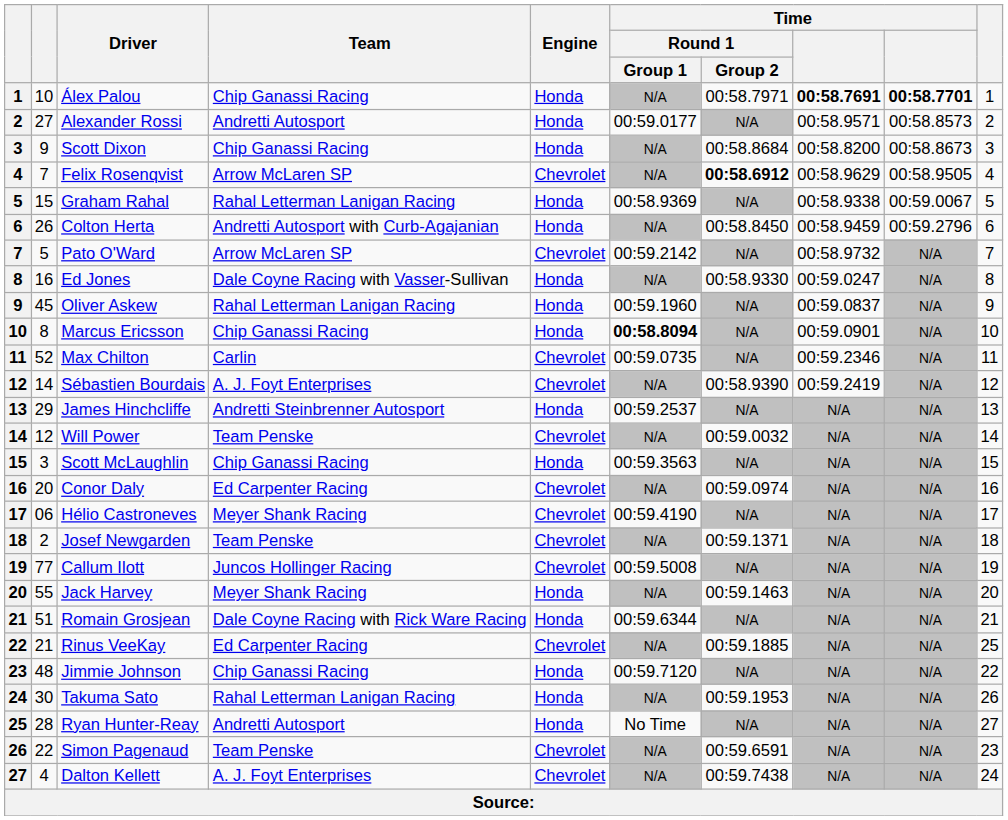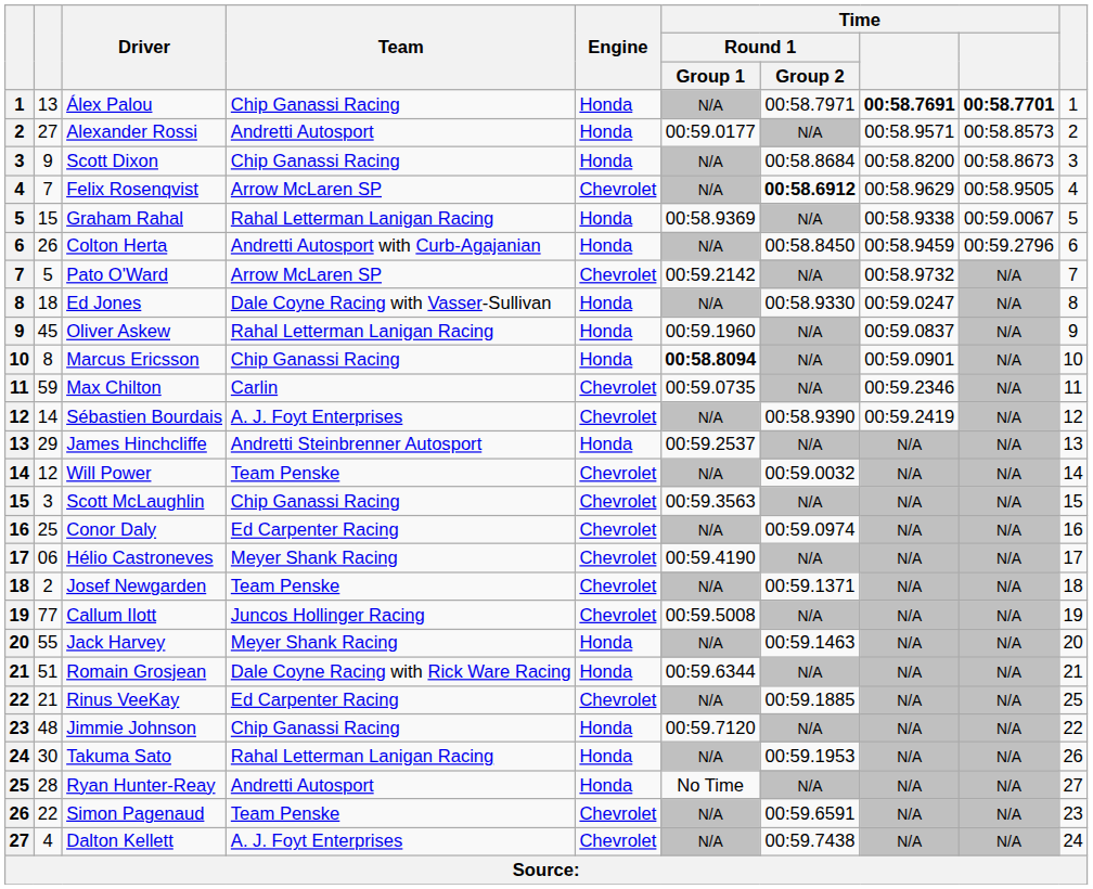 <table class="wikitable sortable" style="text-align:center; font-size:85%;">
 <tr>
 <th rowspan="3"></th>
 <th rowspan="3"></th>
 <th rowspan="3">Driver</th>
 <th rowspan="3">Team</th>
 <th rowspan="3">Engine</th>
 <th colspan="4" style="text-align:center;">Time</th>
 <th rowspan="3"></th>
 </tr>
 <tr>
 <th scope="col" colspan="2">Round 1</th>
 <th scope="col" rowspan="2"></th>
 <th scope="col" rowspan="2"></th>
 </tr>
 <tr>
 <th scope="col">Group 1</th>
 <th scope="col">Group 2</th>
 </tr>
 <tr>
 <th scope="row">1</th>
-<td align="center">10</td>
+<td align="center">13</td>
 <td align="left"> <a href='#'>Álex Palou</a></td>
 <td align="left"><a href='#'>Chip Ganassi Racing</a></td>
 <td align="left"><a href='#'>Honda</a></td>
 <td style="background: silver" align="center"><small>N/A</small></td>
 <td>00:58.7971</td>
 <td><strong>00:58.7691</strong></td>
 <td><strong>00:58.7701</strong></td>
 <td align="center">1</td>
 </tr>
 <tr>
 <th scope="row">2</th>
 <td align="center">27</td>
 <td align="left"> <a href='#'>Alexander Rossi</a></td>
 <td align="left"><a href='#'>Andretti Autosport</a></td>
 <td align="left"><a href='#'>Honda</a></td>
 <td>00:59.0177</td>
 <td style="background: silver" align="center"><small>N/A</small></td>
 <td>00:58.9571</td>
 <td>00:58.8573</td>
 <td align="center">2</td>
 </tr>
 <tr>
 <th scope="row">3</th>
 <td align="center">9</td>
 <td align="left"> <a href='#'>Scott Dixon</a></td>
 <td align="left"><a href='#'>Chip Ganassi Racing</a></td>
 <td align="left"><a href='#'>Honda</a></td>
 <td style="background: silver" align="center"><small>N/A</small></td>
 <td>00:58.8684</td>
 <td>00:58.8200</td>
 <td>00:58.8673</td>
 <td align="center">3</td>
 </tr>
 <tr>
 <th scope="row">4</th>
 <td align="center">7</td>
 <td align="left"> <a href='#'>Felix Rosenqvist</a></td>
 <td align="left"><a href='#'>Arrow McLaren SP</a></td>
 <td align="left"><a href='#'>Chevrolet</a></td>
 <td style="background: silver" align="center"><small>N/A</small></td>
 <td><strong>00:58.6912</strong></td>
 <td>00:58.9629</td>
 <td>00:58.9505</td>
 <td align="center">4</td>
 </tr>
 <tr>
 <th scope="row">5</th>
 <td align="center">15</td>
 <td align="left"> <a href='#'>Graham Rahal</a></td>
 <td align="left"><a href='#'>Rahal Letterman Lanigan Racing</a></td>
 <td align="left"><a href='#'>Honda</a></td>
 <td>00:58.9369</td>
 <td style="background: silver" align="center"><small>N/A</small></td>
 <td>00:58.9338</td>
 <td>00:59.0067</td>
 <td align="center">5</td>
 </tr>
 <tr>
 <th scope="row">6</th>
 <td align="center">26</td>
 <td align="left"> <a href='#'>Colton Herta</a></td>
 <td align="left"><a href='#'>Andretti Autosport</a> with <a href='#'>Curb-Agajanian</a></td>
 <td align="left"><a href='#'>Honda</a></td>
 <td style="background: silver" align="center"><small>N/A</small></td>
 <td>00:58.8450</td>
 <td>00:58.9459</td>
 <td>00:59.2796</td>
 <td align="center">6</td>
 </tr>
 <tr>
 <th scope="row">7</th>
 <td align="center">5</td>
 <td align="left"> <a href='#'>Pato O'Ward</a></td>
 <td align="left"><a href='#'>Arrow McLaren SP</a></td>
 <td align="left"><a href='#'>Chevrolet</a></td>
 <td>00:59.2142</td>
 <td style="background: silver" align="center"><small>N/A</small></td>
 <td>00:58.9732</td>
 <td style="background: silver" align="center" data-sort-value="7"><small>N/A</small></td>
 <td align="center">7</td>
 </tr>
 <tr>
 <th scope="row">8</th>
-<td align="center">16</td>
+<td align="center">18</td>
 <td align="left"> <a href='#'>Ed Jones</a></td>
 <td align="left"><a href='#'>Dale Coyne Racing</a> with <a href='#'>Vasser</a>-Sullivan</td>
 <td align="left"><a href='#'>Honda</a></td>
 <td style="background: silver" align="center"><small>N/A</small></td>
 <td>00:58.9330</td>
 <td>00:59.0247</td>
 <td style="background: silver" align="center" data-sort-value="8"><small>N/A</small></td>
 <td align="center">8</td>
 </tr>
 <tr>
 <th scope="row">9</th>
 <td align="center">45</td>
 <td align="left"> <a href='#'>Oliver Askew</a></td>
 <td align="left"><a href='#'>Rahal Letterman Lanigan Racing</a></td>
 <td align="left"><a href='#'>Honda</a></td>
 <td>00:59.1960</td>
 <td style="background: silver" align="center"><small>N/A</small></td>
 <td>00:59.0837</td>
 <td style="background: silver" align="center" data-sort-value="9"><small>N/A</small></td>
 <td align="center">9</td>
 </tr>
 <tr>
 <th scope="row">10</th>
 <td align="center">8</td>
 <td align="left"> <a href='#'>Marcus Ericsson</a></td>
 <td align="left"><a href='#'>Chip Ganassi Racing</a></td>
 <td align="left"><a href='#'>Honda</a></td>
 <td><strong>00:58.8094</strong></td>
 <td style="background: silver" align="center"><small>N/A</small></td>
 <td>00:59.0901</td>
 <td style="background: silver" align="center" data-sort-value="10"><small>N/A</small></td>
 <td align="center">10</td>
 </tr>
 <tr>
 <th scope="row">11</th>
-<td align="center">52</td>
+<td align="center">59</td>
 <td align="left"> <a href='#'>Max Chilton</a></td>
 <td align="left"><a href='#'>Carlin</a></td>
 <td align="left"><a href='#'>Chevrolet</a></td>
 <td>00:59.0735</td>
 <td style="background: silver" align="center"><small>N/A</small></td>
 <td>00:59.2346</td>
 <td style="background: silver" align="center" data-sort-value="11"><small>N/A</small></td>
 <td align="center">11</td>
 </tr>
 <tr>
 <th scope="row">12</th>
 <td align="center">14</td>
 <td align="left"> <a href='#'>Sébastien Bourdais</a></td>
 <td align="left"><a href='#'>A. J. Foyt Enterprises</a></td>
 <td align="left"><a href='#'>Chevrolet</a></td>
 <td style="background: silver" align="center"><small>N/A</small></td>
 <td>00:58.9390</td>
 <td>00:59.2419</td>
 <td style="background: silver" align="center" data-sort-value="12"><small>N/A</small></td>
 <td align="center">12</td>
 </tr>
 <tr>
 <th scope="row">13</th>
 <td align="center">29</td>
 <td align="left"> <a href='#'>James Hinchcliffe</a></td>
 <td align="left"><a href='#'>Andretti Steinbrenner Autosport</a></td>
 <td align="left"><a href='#'>Honda</a></td>
 <td>00:59.2537</td>
 <td style="background: silver" align="center"><small>N/A</small></td>
 <td style="background: silver" align="center" data-sort-value="13"><small>N/A</small></td>
 <td style="background: silver" align="center" data-sort-value="13"><small>N/A</small></td>
 <td align="center">13</td>
 </tr>
 <tr>
 <th scope="row">14</th>
 <td align="center">12</td>
 <td align="left"> <a href='#'>Will Power</a> <strong></strong></td>
 <td align="left"><a href='#'>Team Penske</a></td>
 <td align="left"><a href='#'>Chevrolet</a></td>
 <td style="background: silver" align="center"><small>N/A</small></td>
 <td>00:59.0032</td>
 <td style="background: silver" align="center" data-sort-value="14"><small>N/A</small></td>
 <td style="background: silver" align="center" data-sort-value="14"><small>N/A</small></td>
 <td align="center">14</td>
 </tr>
 <tr>
 <th scope="row">15</th>
 <td align="center">3</td>
 <td align="left"> <a href='#'>Scott McLaughlin</a> <strong></strong></td>
 <td align="left"><a href='#'>Chip Ganassi Racing</a></td>
-<td align="left"><a href='#'>Honda</a></td>
+<td align="left"><a href='#'>Chevrolet</a></td>
 <td>00:59.3563</td>
 <td style="background: silver" align="center"><small>N/A</small></td>
 <td style="background: silver" align="center" data-sort-value="15"><small>N/A</small></td>
 <td style="background: silver" align="center" data-sort-value="15"><small>N/A</small></td>
 <td align="center">15</td>
 </tr>
 <tr>
 <th scope="row">16</th>
-<td align="center">20</td>
+<td align="center">25</td>
 <td align="left"> <a href='#'>Conor Daly</a></td>
 <td align="left"><a href='#'>Ed Carpenter Racing</a></td>
 <td align="left"><a href='#'>Chevrolet</a></td>
 <td style="background: silver" align="center"><small>N/A</small></td>
 <td>00:59.0974</td>
 <td style="background: silver" align="center" data-sort-value="16"><small>N/A</small></td>
 <td style="background: silver" align="center" data-sort-value="16"><small>N/A</small></td>
 <td align="center">16</td>
 </tr>
 <tr>
 <th scope="row">17</th>
 <td align="center">06</td>
 <td align="left"> <a href='#'>Hélio Castroneves</a></td>
 <td align="left"><a href='#'>Meyer Shank Racing</a></td>
 <td align="left"><a href='#'>Chevrolet</a></td>
 <td>00:59.4190</td>
 <td style="background: silver" align="center"><small>N/A</small></td>
 <td style="background: silver" align="center" data-sort-value="17"><small>N/A</small></td>
 <td style="background: silver" align="center" data-sort-value="17"><small>N/A</small></td>
 <td align="center">17</td>
 </tr>
 <tr>
 <th scope="row">18</th>
 <td align="center">2</td>
 <td align="left"> <a href='#'>Josef Newgarden</a></td>
 <td align="left"><a href='#'>Team Penske</a></td>
 <td align="left"><a href='#'>Chevrolet</a></td>
 <td style="background: silver" align="center"><small>N/A</small></td>
 <td>00:59.1371</td>
 <td style="background: silver" align="center" data-sort-value="18"><small>N/A</small></td>
 <td style="background: silver" align="center" data-sort-value="18"><small>N/A</small></td>
 <td align="center">18</td>
 </tr>
 <tr>
 <th scope="row">19</th>
 <td align="center">77</td>
 <td align="left"> <a href='#'>Callum Ilott</a> <strong></strong></td>
 <td align="left"><a href='#'>Juncos Hollinger Racing</a></td>
 <td align="left"><a href='#'>Chevrolet</a></td>
 <td>00:59.5008</td>
 <td style="background: silver" align="center"><small>N/A</small></td>
 <td style="background: silver" align="center" data-sort-value="19"><small>N/A</small></td>
 <td style="background: silver" align="center" data-sort-value="19"><small>N/A</small></td>
 <td align="center">19</td>
 </tr>
 <tr>
 <th scope="row">20</th>
 <td align="center">55</td>
 <td align="left"> <a href='#'>Jack Harvey</a></td>
 <td align="left"><a href='#'>Meyer Shank Racing</a></td>
 <td align="left"><a href='#'>Honda</a></td>
 <td style="background: silver" align="center"><small>N/A</small></td>
 <td>00:59.1463</td>
 <td style="background: silver" align="center" data-sort-value="20"><small>N/A</small></td>
 <td style="background: silver" align="center" data-sort-value="20"><small>N/A</small></td>
 <td align="center">20</td>
 </tr>
 <tr>
 <th scope="row">21</th>
 <td align="center">51</td>
 <td align="left"> <a href='#'>Romain Grosjean</a> <strong></strong></td>
 <td align="left"><a href='#'>Dale Coyne Racing</a> with <a href='#'>Rick Ware Racing</a></td>
 <td align="left"><a href='#'>Honda</a></td>
 <td>00:59.6344</td>
 <td style="background: silver" align="center"><small>N/A</small></td>
 <td style="background: silver" align="center" data-sort-value="21"><small>N/A</small></td>
 <td style="background: silver" align="center" data-sort-value="21"><small>N/A</small></td>
 <td align="center">21</td>
 </tr>
 <tr>
 <th scope="row">22</th>
 <td align="center">21</td>
 <td align="left"> <a href='#'>Rinus VeeKay</a></td>
 <td align="left"><a href='#'>Ed Carpenter Racing</a></td>
 <td align="left"><a href='#'>Chevrolet</a></td>
 <td style="background: silver" align="center"><small>N/A</small></td>
 <td>00:59.1885</td>
 <td style="background: silver" align="center" data-sort-value="22"><small>N/A</small></td>
 <td style="background: silver" align="center" data-sort-value="22"><small>N/A</small></td>
 <td align="center">25</td>
 </tr>
 <tr>
 <th scope="row">23</th>
 <td align="center">48</td>
 <td align="left"> <a href='#'>Jimmie Johnson</a> <strong></strong></td>
 <td align="left"><a href='#'>Chip Ganassi Racing</a></td>
 <td align="left"><a href='#'>Honda</a></td>
 <td>00:59.7120</td>
 <td style="background: silver" align="center"><small>N/A</small></td>
 <td style="background: silver" align="center" data-sort-value="23"><small>N/A</small></td>
 <td style="background: silver" align="center" data-sort-value="23"><small>N/A</small></td>
 <td align="center">22</td>
 </tr>
 <tr>
 <th scope="row">24</th>
 <td align="center">30</td>
 <td align="left"> <a href='#'>Takuma Sato</a> <strong></strong></td>
 <td align="left"><a href='#'>Rahal Letterman Lanigan Racing</a></td>
 <td align="left"><a href='#'>Honda</a></td>
 <td style="background: silver" align="center"><small>N/A</small></td>
 <td>00:59.1953</td>
 <td style="background: silver" align="center" data-sort-value="24"><small>N/A</small></td>
 <td style="background: silver" align="center" data-sort-value="24"><small>N/A</small></td>
 <td align="center">26</td>
 </tr>
 <tr>
 <th scope="row">25</th>
 <td align="center">28</td>
 <td align="left"> <a href='#'>Ryan Hunter-Reay</a></td>
 <td align="left"><a href='#'>Andretti Autosport</a></td>
 <td align="left"><a href='#'>Honda</a></td>
 <td data-sort-value="14">No Time</td>
 <td style="background: silver" align="center"><small>N/A</small></td>
 <td style="background: silver" align="center" data-sort-value="25"><small>N/A</small></td>
 <td style="background: silver" align="center" data-sort-value="25"><small>N/A</small></td>
 <td align="center">27</td>
 </tr>
 <tr>
 <th scope="row">26</th>
 <td align="center">22</td>
 <td align="left"> <a href='#'>Simon Pagenaud</a></td>
 <td align="left"><a href='#'>Team Penske</a></td>
 <td align="left"><a href='#'>Chevrolet</a></td>
 <td style="background: silver" align="center"><small>N/A</small></td>
 <td>00:59.6591</td>
 <td style="background: silver" align="center" data-sort-value="26"><small>N/A</small></td>
 <td style="background: silver" align="center" data-sort-value="26"><small>N/A</small></td>
 <td align="center">23</td>
 </tr>
 <tr>
 <th scope="row">27</th>
 <td align="center">4</td>
 <td align="left"> <a href='#'>Dalton Kellett</a></td>
 <td align="left"><a href='#'>A. J. Foyt Enterprises</a></td>
 <td align="left"><a href='#'>Chevrolet</a></td>
 <td style="background: silver" align="center"><small>N/A</small></td>
 <td>00:59.7438</td>
 <td style="background: silver" align="center" data-sort-value="27"><small>N/A</small></td>
 <td style="background: silver" align="center" data-sort-value="27"><small>N/A</small></td>
 <td align="center">24</td>
 </tr>
 <tr>
 <th colspan="10">Source:</th>
 </tr>
 </table>
